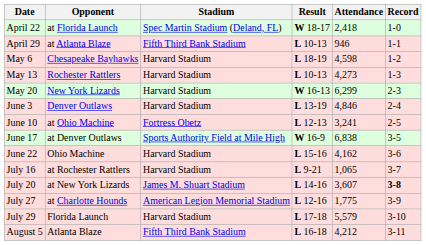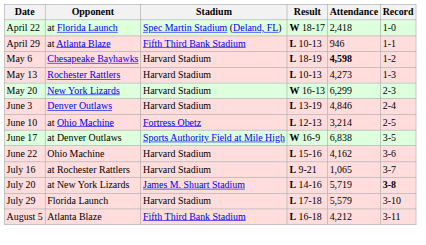 <table class="wikitable">
 <tr>
 <th>Date</th>
 <th>Opponent</th>
 <th>Stadium</th>
 <th>Result</th>
 <th>Attendance</th>
 <th>Record</th>
 </tr>
 <tr bgcolor="DDFFDD">
 <td>April 22</td>
 <td>at <a href='#'>Florida Launch</a></td>
 <td><a href='#'>Spec Martin Stadium</a> (<a href='#'>Deland, FL</a>)</td>
 <td><strong>W</strong> 18-17 </td>
 <td>2,418</td>
 <td>1-0</td>
 </tr>
 <tr bgcolor="FFDDDD">
 <td>April 29</td>
 <td>at <a href='#'>Atlanta Blaze</a></td>
 <td><a href='#'>Fifth Third Bank Stadium</a></td>
 <td><strong>L</strong> 10-13</td>
 <td>946</td>
 <td>1-1</td>
 </tr>
 <tr bgcolor="FFDDDD">
 <td>May 6</td>
 <td><a href='#'>Chesapeake Bayhawks</a></td>
 <td>Harvard Stadium</td>
 <td><strong>L</strong> 18-19</td>
-<td>4,598</td>
+<td><strong>4,598</strong></td>
 <td>1-2</td>
 </tr>
 <tr bgcolor="FFDDDD">
 <td>May 13</td>
 <td><a href='#'>Rochester Rattlers</a></td>
 <td>Harvard Stadium</td>
 <td><strong>L</strong> 10-13</td>
 <td>4,273</td>
 <td>1-3</td>
 </tr>
 <tr bgcolor="DDFFDD">
 <td>May 20</td>
 <td><a href='#'>New York Lizards</a></td>
 <td>Harvard Stadium</td>
 <td><strong>W</strong> 16-13</td>
 <td>6,299</td>
 <td>2-3</td>
 </tr>
 <tr bgcolor="FFDDDD">
 <td>June 3</td>
 <td><a href='#'>Denver Outlaws</a></td>
 <td>Harvard Stadium</td>
 <td><strong>L</strong> 13-19</td>
 <td>4,846</td>
 <td>2-4</td>
 </tr>
 <tr bgcolor="FFDDDD">
 <td>June 10</td>
 <td>at <a href='#'>Ohio Machine</a></td>
 <td><a href='#'>Fortress Obetz</a></td>
 <td><strong>L</strong> 12-13 </td>
-<td>3,241</td>
+<td>3,214</td>
 <td>2-5</td>
 </tr>
 <tr bgcolor="DDFFDD">
 <td>June 17</td>
 <td>at Denver Outlaws</td>
 <td><a href='#'>Sports Authority Field at Mile High</a></td>
 <td><strong>W</strong> 16-9</td>
 <td>6,838</td>
 <td>3-5</td>
 </tr>
 <tr bgcolor="FFDDDD">
 <td>June 22</td>
 <td>Ohio Machine</td>
 <td>Harvard Stadium</td>
 <td><strong>L</strong> 15-16 </td>
 <td>4,162</td>
 <td>3-6</td>
 </tr>
 <tr bgcolor="FFDDDD">
 <td>July 16</td>
 <td>at Rochester Rattlers</td>
 <td>Harvard Stadium</td>
 <td><strong>L</strong> 9-21</td>
 <td>1,065</td>
 <td>3-7</td>
 </tr>
 <tr bgcolor="FFDDDD">
 <td>July 20</td>
 <td>at New York Lizards</td>
 <td><a href='#'>James M. Shuart Stadium</a></td>
 <td><strong>L</strong> 14-16</td>
-<td>3,607</td>
+<td>5,719</td>
 <td><strong>3-8</strong></td>
-</tr>
-<tr bgcolor="FFDDDD">
-<td>July 27</td>
-<td>at <a href='#'>Charlotte Hounds</a></td>
-<td><a href='#'>American Legion Memorial Stadium</a></td>
-<td><strong>L</strong> 12-16</td>
-<td>1,775</td>
-<td>3-9</td>
 </tr>
 <tr bgcolor="FFDDDD">
 <td>July 29</td>
 <td>Florida Launch</td>
 <td>Harvard Stadium</td>
 <td><strong>L</strong> 17-18</td>
 <td>5,579</td>
 <td>3-10</td>
 </tr>
 <tr bgcolor="FFDDDD">
 <td>August 5</td>
 <td>Atlanta Blaze</td>
 <td><a href='#'>Fifth Third Bank Stadium</a></td>
 <td><strong>L</strong> 16-18</td>
 <td>4,212</td>
 <td>3-11</td>
 </tr>
 </table>
